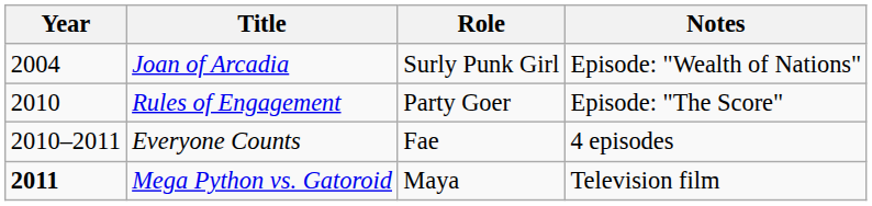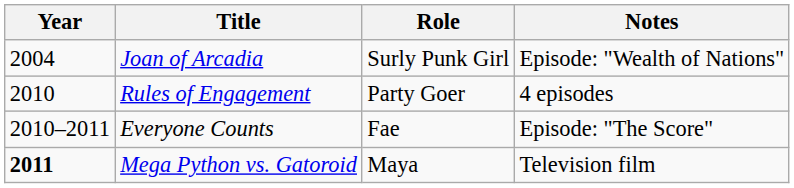 <table class="wikitable sortable">
 <tr>
 <th>Year</th>
 <th>Title</th>
 <th>Role</th>
 <th>Notes</th>
 </tr>
 <tr>
 <td>2004</td>
 <td><em><a href='#'>Joan of Arcadia</a></em></td>
 <td>Surly Punk Girl</td>
 <td>Episode: "Wealth of Nations"</td>
 </tr>
 <tr>
 <td>2010</td>
 <td><a href='#'><em>Rules of Engagement</em></a></td>
 <td>Party Goer</td>
-<td>Episode: "The Score"</td>
+<td>4 episodes</td>
 </tr>
 <tr>
 <td>2010–2011</td>
 <td><em>Everyone Counts</em></td>
 <td>Fae</td>
-<td>4 episodes</td>
+<td>Episode: "The Score"</td>
 </tr>
 <tr>
 <td><strong>2011</strong></td>
 <td><em><a href='#'>Mega Python vs. Gatoroid</a></em></td>
 <td>Maya</td>
 <td>Television film</td>
 </tr>
 </table>
